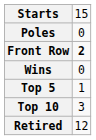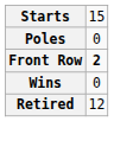 <table class="wikitable" style="text-align:center">
 <tr>
 <th>Starts</th>
 <td>15</td>
 </tr>
 <tr>
 <th>Poles</th>
 <td>0</td>
 </tr>
 <tr>
 <th>Front Row</th>
 <td><strong>2</strong></td>
 </tr>
 <tr>
 <th>Wins</th>
 <td>0</td>
 </tr>
 <tr>
-<th>Top 5</th>
-<td>1</td>
-</tr>
-<tr>
-<th>Top 10</th>
-<td>3</td>
-</tr>
-<tr>
 <th>Retired</th>
 <td>12</td>
 </tr>
 </table>
